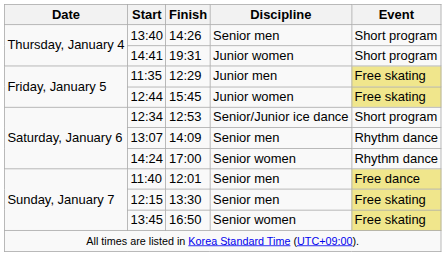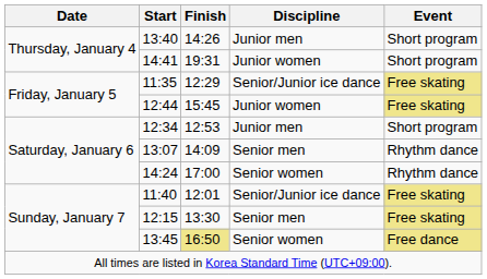 <table class="wikitable">
 <tr>
 <th>Date</th>
 <th>Start</th>
 <th>Finish</th>
 <th>Discipline</th>
 <th>Event</th>
 </tr>
 <tr>
 <td rowspan=2>Thursday, January 4</td>
 <td>13:40</td>
 <td>14:26</td>
-<td>Senior men</td>
+<td>Junior men</td>
 <td>Short program</td>
 </tr>
 <tr>
 <td>14:41</td>
 <td>19:31</td>
 <td>Junior women</td>
 <td>Short program</td>
 </tr>
 <tr>
 <td rowspan=2>Friday, January 5</td>
 <td>11:35</td>
 <td>12:29</td>
-<td>Junior men</td>
+<td>Senior/Junior ice dance</td>
 <td bgcolor=#f0e68c>Free skating</td>
 </tr>
 <tr>
 <td>12:44</td>
 <td>15:45</td>
 <td>Junior women</td>
 <td bgcolor=#f0e68c>Free skating</td>
 </tr>
 <tr>
 <td rowspan=3>Saturday, January 6</td>
 <td>12:34</td>
 <td>12:53</td>
-<td>Senior/Junior ice dance</td>
+<td>Junior men</td>
 <td>Short program</td>
 </tr>
 <tr>
 <td>13:07</td>
 <td>14:09</td>
 <td>Senior men</td>
 <td>Rhythm dance</td>
 </tr>
 <tr>
 <td>14:24</td>
 <td>17:00</td>
 <td>Senior women</td>
 <td>Rhythm dance</td>
 </tr>
 <tr>
 <td rowspan=3>Sunday, January 7</td>
 <td>11:40</td>
 <td>12:01</td>
-<td>Senior men</td>
-<td bgcolor=#f0e68c>Free dance</td>
+<td>Senior/Junior ice dance</td>
+<td bgcolor=#f0e68c>Free skating</td>
 </tr>
 <tr>
 <td>12:15</td>
 <td>13:30</td>
 <td>Senior men</td>
 <td bgcolor=#f0e68c>Free skating</td>
 </tr>
 <tr>
 <td>13:45</td>
-<td>16:50</td>
+<td style="background: khaki;">16:50</td>
 <td>Senior women</td>
-<td bgcolor=#f0e68c>Free skating</td>
+<td bgcolor=#f0e68c>Free dance</td>
 </tr>
 <tr>
 <td colspan=5 align=center><small> All times are listed in <a href='#'>Korea Standard Time</a> (<a href='#'>UTC+09:00</a>). </small></td>
 </tr>
 </table>
